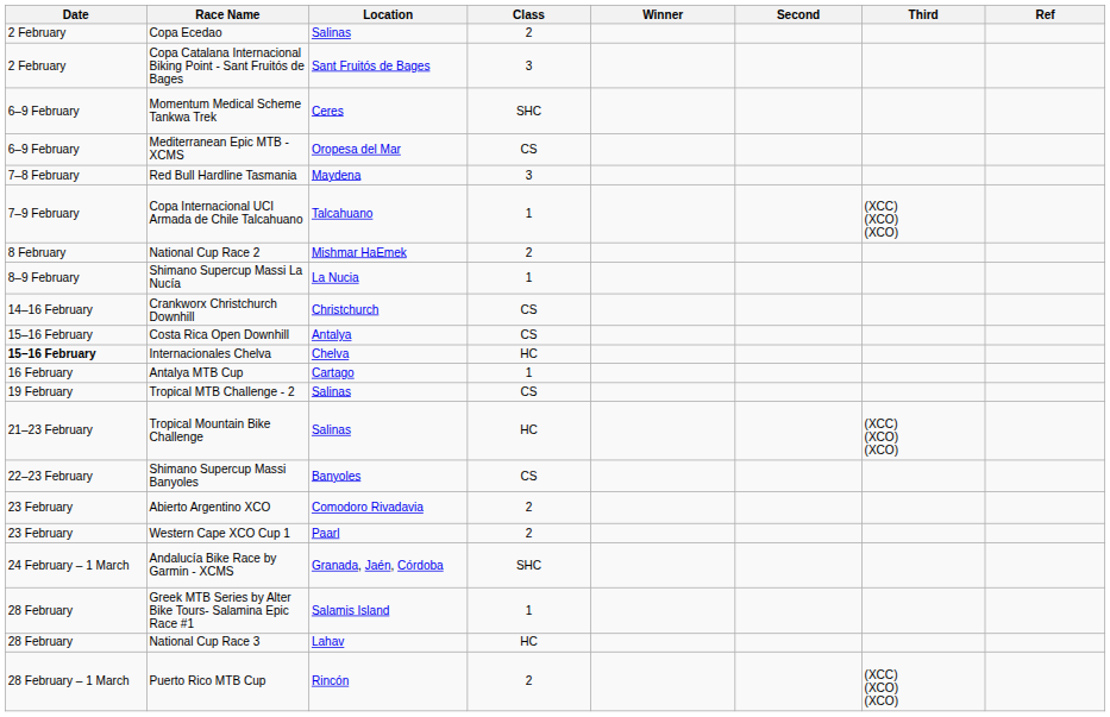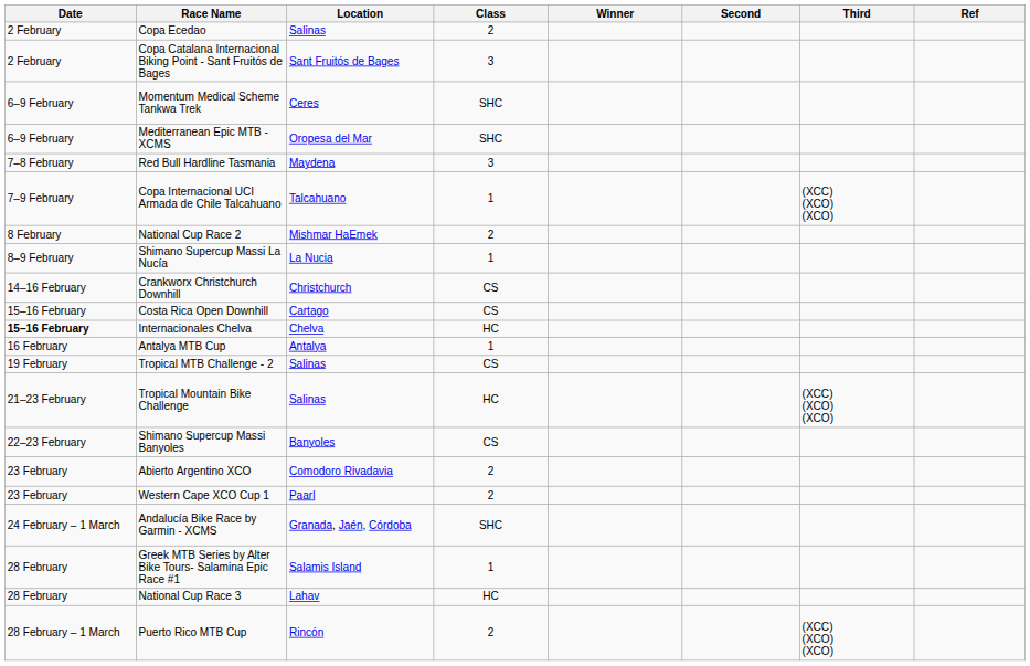 <table class="wikitable sortable" style="font-size:85%;">
 <tr>
 <th style="width:190px;">Date</th>
 <th style="width:210px;">Race Name</th>
 <th style="width:210px;">Location</th>
 <th style="width:170px;">Class</th>
 <th width=200px>Winner</th>
 <th style="width:170px;">Second</th>
 <th style="width:170px;">Third</th>
 <th style="width:170px;">Ref</th>
 </tr>
 <tr>
 <td>2 February</td>
 <td>Copa Ecedao</td>
 <td> <a href='#'>Salinas</a></td>
 <td align=center>2</td>
 <td></td>
 <td></td>
 <td><br></td>
 <td align=center></td>
 </tr>
 <tr>
 <td>2 February</td>
 <td>Copa Catalana Internacional Biking Point - Sant Fruitós de Bages</td>
 <td> <a href='#'>Sant Fruitós de Bages</a></td>
 <td align=center>3</td>
 <td></td>
 <td></td>
 <td><br></td>
 <td align=center></td>
 </tr>
 <tr>
 <td>6–9 February</td>
 <td>Momentum Medical Scheme Tankwa Trek</td>
 <td> <a href='#'>Ceres</a></td>
 <td align=center>SHC</td>
 <td></td>
 <td></td>
 <td><br><br><br></td>
 <td align=center></td>
 </tr>
 <tr>
 <td>6–9 February</td>
 <td>Mediterranean Epic MTB - XCMS</td>
 <td> <a href='#'>Oropesa del Mar</a></td>
-<td align=center>CS</td>
+<td align=center>SHC</td>
 <td></td>
 <td></td>
 <td><br></td>
 <td align=center></td>
 </tr>
 <tr>
 <td>7–8 February</td>
 <td>Red Bull Hardline Tasmania</td>
 <td> <a href='#'>Maydena</a></td>
 <td align=center>3</td>
 <td></td>
 <td></td>
 <td><br></td>
 <td align=center></td>
 </tr>
 <tr>
 <td>7–9 February</td>
 <td>Copa Internacional UCI Armada de Chile Talcahuano</td>
 <td> <a href='#'>Talcahuano</a></td>
 <td align=center>1</td>
 <td></td>
 <td></td>
 <td><br> (XCC)<br> (XCO)<br> (XCO)</td>
 <td align=center></td>
 </tr>
 <tr>
 <td>8 February</td>
 <td>National Cup Race 2</td>
 <td> <a href='#'>Mishmar HaEmek</a></td>
 <td align=center>2</td>
 <td></td>
 <td></td>
 <td><br></td>
 <td align=center></td>
 </tr>
 <tr>
 <td>8–9 February</td>
 <td>Shimano Supercup Massi La Nucía</td>
 <td> <a href='#'>La Nucia</a></td>
 <td align=center>1</td>
 <td></td>
 <td></td>
 <td><br></td>
 <td align=center></td>
 </tr>
 <tr>
 <td>14–16 February</td>
 <td>Crankworx Christchurch Downhill</td>
 <td> <a href='#'>Christchurch</a></td>
 <td align=center>CS</td>
 <td></td>
 <td></td>
 <td><br></td>
 <td align=center></td>
 </tr>
 <tr>
 <td>15–16 February</td>
 <td>Costa Rica Open Downhill</td>
-<td> <a href='#'>Antalya</a></td>
+<td> <a href='#'>Cartago</a></td>
 <td align=center>CS</td>
 <td></td>
 <td></td>
 <td><br></td>
 <td align=center></td>
 </tr>
 <tr>
 <td><strong>15–16 February</strong></td>
 <td>Internacionales Chelva</td>
 <td> <a href='#'>Chelva</a></td>
 <td align=center>HC</td>
 <td></td>
 <td></td>
 <td><br></td>
 <td align=center></td>
 </tr>
 <tr>
 <td>16 February</td>
 <td>Antalya MTB Cup</td>
-<td> <a href='#'>Cartago</a></td>
+<td> <a href='#'>Antalya</a></td>
 <td align=center>1</td>
 <td></td>
 <td></td>
 <td><br></td>
 <td align=center></td>
 </tr>
 <tr>
 <td>19 February</td>
 <td>Tropical MTB Challenge - 2</td>
 <td> <a href='#'>Salinas</a></td>
 <td align=center>CS</td>
 <td></td>
 <td></td>
 <td><br></td>
 <td align=center></td>
 </tr>
 <tr>
 <td>21–23 February</td>
 <td>Tropical Mountain Bike Challenge</td>
 <td> <a href='#'>Salinas</a></td>
 <td align=center>HC</td>
 <td></td>
 <td></td>
 <td><br> (XCC)<br> (XCO)<br> (XCO)</td>
 <td align=center></td>
 </tr>
 <tr>
 <td>22–23 February</td>
 <td>Shimano Supercup Massi Banyoles</td>
 <td> <a href='#'>Banyoles</a></td>
 <td align=center>CS</td>
 <td></td>
 <td></td>
 <td><br></td>
 <td align=center></td>
 </tr>
 <tr>
 <td>23 February</td>
 <td>Abierto Argentino XCO</td>
 <td> <a href='#'>Comodoro Rivadavia</a></td>
 <td align=center>2</td>
 <td></td>
 <td></td>
 <td><br><br></td>
 <td align=center></td>
 </tr>
 <tr>
 <td>23 February</td>
 <td>Western Cape XCO Cup 1</td>
 <td> <a href='#'>Paarl</a></td>
 <td align=center>2</td>
 <td></td>
 <td></td>
 <td><br></td>
 <td align=center></td>
 </tr>
 <tr>
 <td>24 February – 1 March</td>
 <td>Andalucía Bike Race by Garmin - XCMS</td>
 <td> <a href='#'>Granada</a>, <a href='#'>Jaén</a>, <a href='#'>Córdoba</a></td>
 <td align=center>SHC</td>
 <td></td>
 <td></td>
 <td><br><br><br></td>
 <td align=center></td>
 </tr>
 <tr>
 <td>28 February</td>
 <td>Greek MTB Series by Alter Bike Tours- Salamina Epic Race #1</td>
 <td> <a href='#'>Salamis Island</a></td>
 <td align=center>1</td>
 <td></td>
 <td></td>
 <td><br></td>
 <td align=center></td>
 </tr>
 <tr>
 <td>28 February</td>
 <td>National Cup Race 3</td>
 <td> <a href='#'>Lahav</a></td>
 <td align=center>HC</td>
 <td></td>
 <td></td>
 <td><br></td>
 <td align=center></td>
 </tr>
 <tr>
 <td>28 February – 1 March</td>
 <td>Puerto Rico MTB Cup</td>
 <td> <a href='#'>Rincón</a></td>
 <td align=center>2</td>
 <td></td>
 <td></td>
 <td><br> (XCC)<br> (XCO)<br> (XCO)</td>
 <td align=center></td>
 </tr>
 </table>
